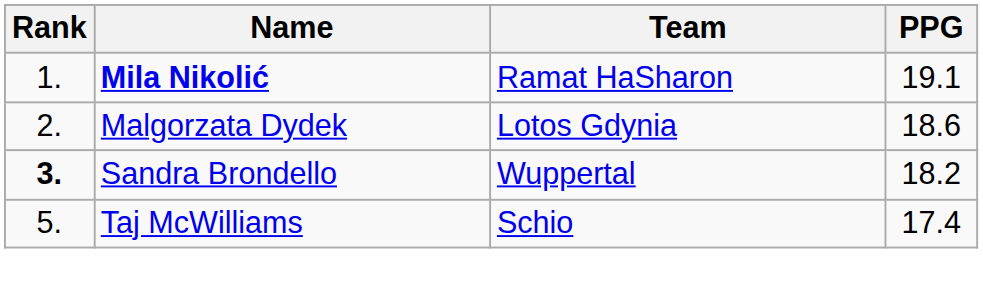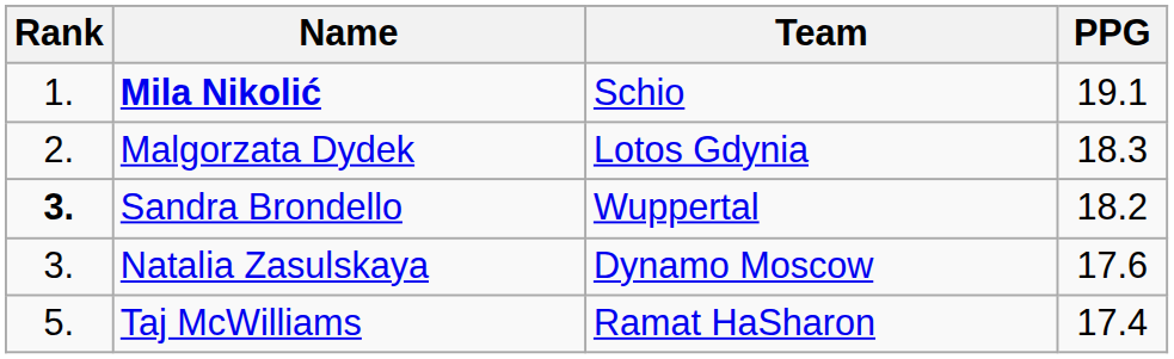 <table class="wikitable" style="text-align: center;">
 <tr>
 <th>Rank</th>
 <th width=200>Name</th>
 <th width=200>Team</th>
 <th width=40>PPG</th>
 </tr>
 <tr>
 <td>1.</td>
 <td align="left"> <strong><a href='#'>Mila Nikolić</a></strong></td>
-<td align="left"> <a href='#'>Ramat HaSharon</a></td>
+<td align="left"> <a href='#'>Schio</a></td>
 <td>19.1</td>
 </tr>
 <tr>
 <td>2.</td>
 <td align="left"> <a href='#'>Malgorzata Dydek</a></td>
 <td align="left"> <a href='#'>Lotos Gdynia</a></td>
-<td>18.6</td>
+<td>18.3</td>
 </tr>
 <tr>
 <td><strong>3.</strong></td>
 <td align="left"> <a href='#'>Sandra Brondello</a></td>
 <td align="left"> <a href='#'>Wuppertal</a></td>
 <td>18.2</td>
 </tr>
 <tr>
+<td>3.</td>
+<td align="left"> <a href='#'>Natalia Zasulskaya</a></td>
+<td align="left"> <a href='#'>Dynamo Moscow</a></td>
+<td>17.6</td>
+</tr>
+<tr>
 <td>5.</td>
 <td align="left"> <a href='#'>Taj McWilliams</a></td>
-<td align="left"> <a href='#'>Schio</a></td>
+<td align="left"> <a href='#'>Ramat HaSharon</a></td>
 <td>17.4</td>
 </tr>
 </table>
